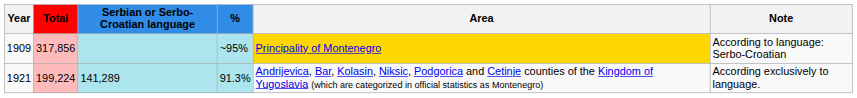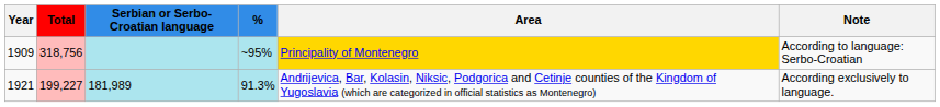 <table class="wikitable">
 <tr>
 <th>Year</th>
 <th style="background-color:#FF0000">Total</th>
 <th style="background-color:#318CE7">Serbian or Serbo-Croatian language</th>
 <th style="background-color:#318CE7">%</th>
 <th>Area</th>
 <th>Note</th>
 </tr>
 <tr>
 <td>1909</td>
-<td bgcolor="#FFBBBB">317,856</td>
+<td bgcolor="#FFBBBB">318,756</td>
 <td bgcolor="#ACE5EE"></td>
 <td bgcolor="#ACE5EE">~95%</td>
 <td style="background: gold;"><a href='#'>Principality of Montenegro</a></td>
 <td>According to language: Serbo-Croatian</td>
 </tr>
 <tr>
 <td>1921</td>
-<td bgcolor="#FFBBBB">199,224</td>
-<td bgcolor="#ACE5EE">141,289</td>
+<td bgcolor="#FFBBBB">199,227</td>
+<td bgcolor="#ACE5EE">181,989</td>
 <td bgcolor="#ACE5EE">91.3%</td>
 <td><a href='#'>Andrijevica</a>, <a href='#'>Bar</a>, <a href='#'>Kolasin</a>, <a href='#'>Niksic</a>, <a href='#'>Podgorica</a> and <a href='#'>Cetinje</a> counties of the <a href='#'>Kingdom of Yugoslavia</a> <small>(which are categorized in official statistics as Montenegro)</small></td>
 <td>According exclusively to language.</td>
 </tr>
 </table>
